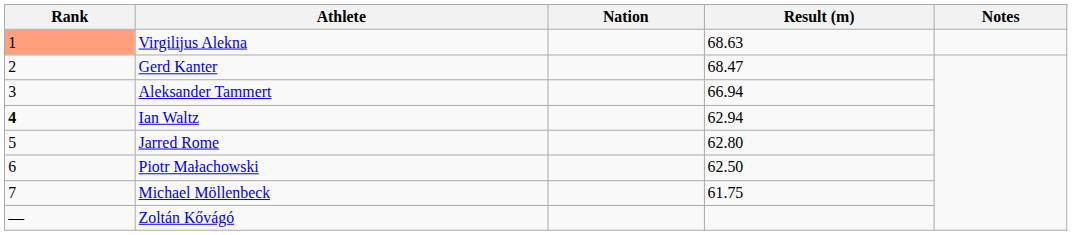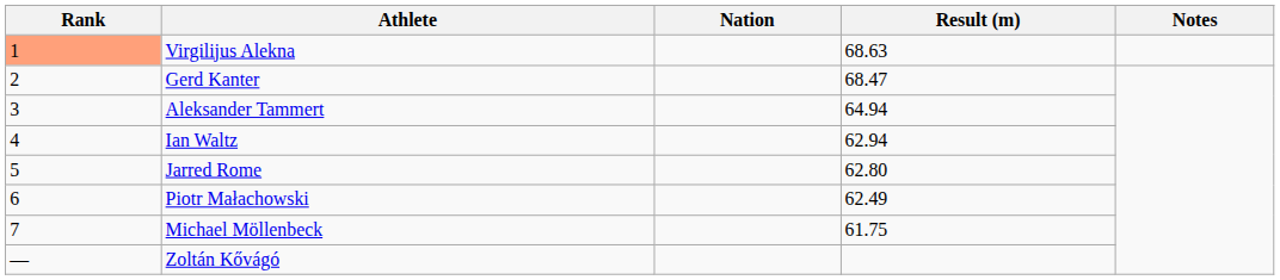 <table class="wikitable" width=85%>
 <tr>
 </tr>
 <tr>
 <th>Rank</th>
 <th>Athlete</th>
 <th>Nation</th>
 <th>Result (m)</th>
 <th>Notes</th>
 </tr>
 <tr>
 <td style="background: lightsalmon;">1</td>
 <td><a href='#'>Virgilijus Alekna</a></td>
 <td></td>
 <td>68.63</td>
 <td></td>
 </tr>
 <tr>
 <td>2</td>
 <td><a href='#'>Gerd Kanter</a></td>
 <td></td>
 <td>68.47</td>
 </tr>
 <tr>
 <td>3</td>
 <td><a href='#'>Aleksander Tammert</a></td>
 <td></td>
-<td>66.94</td>
+<td>64.94</td>
 </tr>
 <tr>
-<td><strong>4</strong></td>
+<td>4</td>
 <td><a href='#'>Ian Waltz</a></td>
 <td></td>
 <td>62.94</td>
 </tr>
 <tr>
 <td>5</td>
 <td><a href='#'>Jarred Rome</a></td>
 <td></td>
 <td>62.80</td>
 </tr>
 <tr>
 <td>6</td>
 <td><a href='#'>Piotr Małachowski</a></td>
 <td></td>
-<td>62.50</td>
+<td>62.49</td>
 </tr>
 <tr>
 <td>7</td>
 <td><a href='#'>Michael Möllenbeck</a></td>
 <td></td>
 <td>61.75</td>
 </tr>
 <tr>
 <td>—</td>
 <td><a href='#'>Zoltán Kővágó</a></td>
 <td></td>
 <td></td>
 </tr>
 </table>
